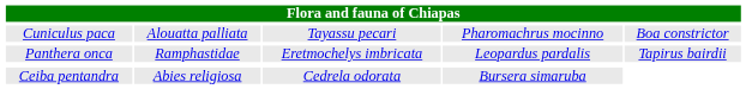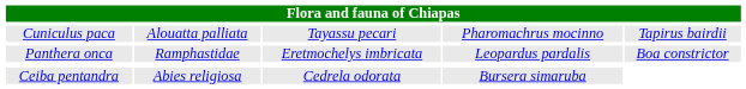 <table width="800" class="toc" style="float:center; margin: 0.5em 0.5em 0.5em 1em; padding: 0.5e" cellspacing="2" cellpadding="0">
 <tr>
 <td colspan=8 style="background:#green; color:white; font-size:100%" align=center bgcolor="green"><strong>Flora and fauna of Chiapas</strong></td>
 </tr>
 <tr>
 <td align=center valign=center bgcolor="white"></td>
 <td align=center valign=center bgcolor="white"></td>
 <td align=center valign=center bgcolor="white"></td>
 <td align=center valign=center bgcolor="white"></td>
 <td align=center valign=center bgcolor="white"></td>
 </tr>
 <tr>
 <td style="background:#e9e9e9;" align=center><em><a href='#'>Cuniculus paca</a></em></td>
 <td style="background:#e9e9e9;" align=center><em><a href='#'>Alouatta palliata</a></em></td>
 <td style="background:#e9e9e9;" align=center><em><a href='#'>Tayassu pecari</a></em></td>
 <td style="background:#e9e9e9;" align=center><em><a href='#'>Pharomachrus mocinno</a></em></td>
-<td style="background:#e9e9e9;" align=center><em><a href='#'>Boa constrictor</a></em></td>
+<td style="background:#e9e9e9;" align=center><em><a href='#'>Tapirus bairdii</a></em></td>
 </tr>
 <tr>
 <td align=center valign=center bgcolor="white"></td>
 <td align=center valign=center bgcolor="white"></td>
 <td align=center valign=center bgcolor="white"></td>
 <td align=center valign=center bgcolor="white"></td>
 <td align=center valign=center bgcolor="white"></td>
 </tr>
 <tr>
 <td style="background:#e9e9e9;" align=center><em><a href='#'>Panthera onca</a></em></td>
 <td style="background:#e9e9e9;" align=center><em><a href='#'>Ramphastidae</a></em></td>
 <td style="background:#e9e9e9;" align=center><em><a href='#'>Eretmochelys imbricata</a></em></td>
 <td style="background:#e9e9e9;" align=center><em><a href='#'>Leopardus pardalis</a></em></td>
-<td style="background:#e9e9e9;" align=center><em><a href='#'>Tapirus bairdii</a></em></td>
+<td style="background:#e9e9e9;" align=center><em><a href='#'>Boa constrictor</a></em></td>
 </tr>
 <tr>
 </tr>
 <tr>
 <td align=center valign=center bgcolor="white"></td>
 <td align=center valign=center bgcolor="white"></td>
 <td align=center valign=center bgcolor="white"></td>
 <td align=center valign=center bgcolor="white"></td>
 <td align=center valign=center bgcolor="white"></td>
 </tr>
 <tr>
 <td style="background:#e9e9e9;" align=center><em><a href='#'>Ceiba pentandra</a></em></td>
 <td style="background:#e9e9e9;" align=center><em><a href='#'>Abies religiosa</a></em></td>
 <td style="background:#e9e9e9;" align=center><em><a href='#'>Cedrela odorata</a></em></td>
 <td style="background:#e9e9e9;" align=center><em><a href='#'>Bursera simaruba</a></em></td>
 </tr>
 <tr>
 </tr>
 </table>
